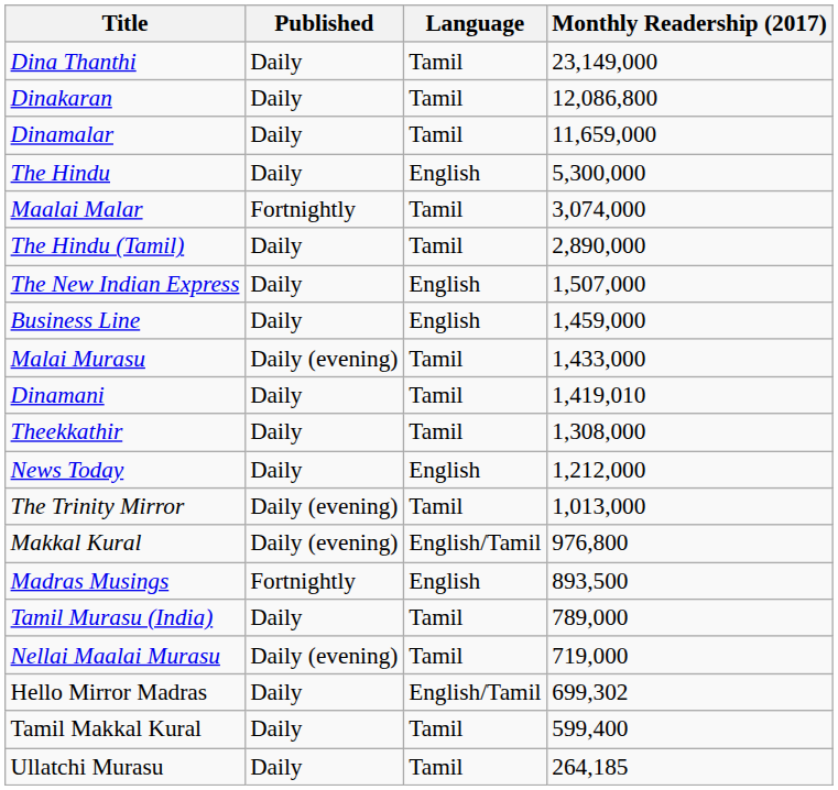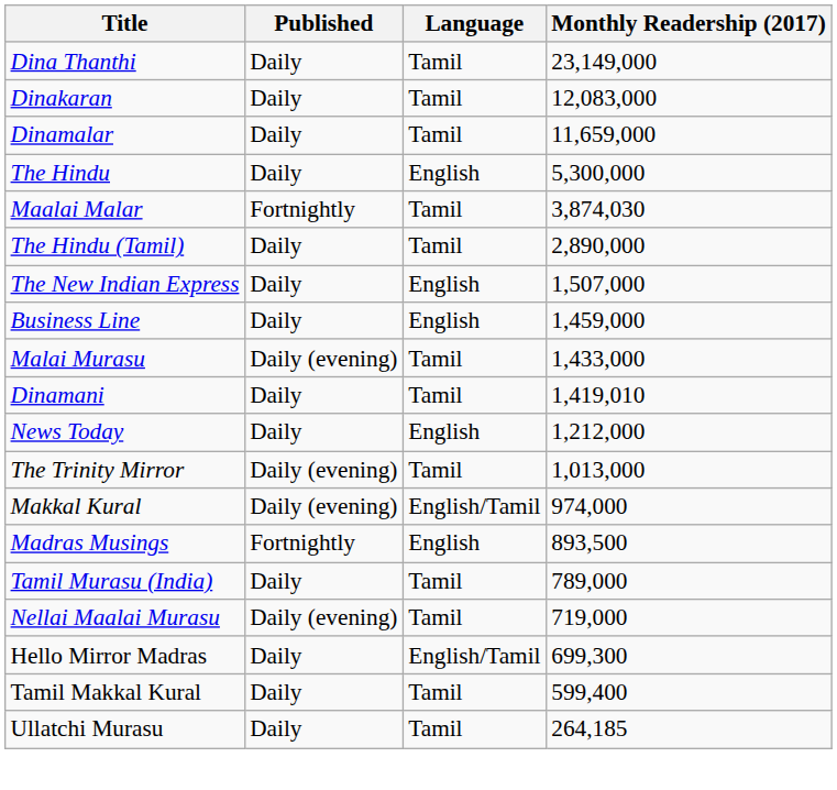 <table class="wikitable sortable">
 <tr>
 <th>Title</th>
 <th>Published</th>
 <th>Language</th>
 <th>Monthly Readership (2017)</th>
 </tr>
 <tr>
 <td><em><a href='#'>Dina Thanthi</a></em></td>
 <td>Daily</td>
 <td>Tamil</td>
 <td>23,149,000</td>
 </tr>
 <tr>
 <td><em><a href='#'>Dinakaran</a></em></td>
 <td>Daily</td>
 <td>Tamil</td>
-<td>12,086,800</td>
+<td>12,083,000</td>
 </tr>
 <tr>
 <td><em><a href='#'>Dinamalar</a></em></td>
 <td>Daily</td>
 <td>Tamil</td>
 <td>11,659,000</td>
 </tr>
 <tr>
 <td><em><a href='#'>The Hindu</a></em></td>
 <td>Daily</td>
 <td>English</td>
 <td>5,300,000</td>
 </tr>
 <tr>
 <td><em><a href='#'>Maalai Malar</a></em></td>
 <td>Fortnightly</td>
 <td>Tamil</td>
-<td>3,074,000</td>
+<td>3,874,030</td>
 </tr>
 <tr>
 <td><em><a href='#'>The Hindu (Tamil)</a></em></td>
 <td>Daily</td>
 <td>Tamil</td>
 <td>2,890,000</td>
 </tr>
 <tr>
 <td><em><a href='#'>The New Indian Express</a></em></td>
 <td>Daily</td>
 <td>English</td>
 <td>1,507,000</td>
 </tr>
 <tr>
 <td><em><a href='#'>Business Line</a></em></td>
 <td>Daily</td>
 <td>English</td>
 <td>1,459,000</td>
 </tr>
 <tr>
 <td><em><a href='#'>Malai Murasu</a></em></td>
 <td>Daily (evening)</td>
 <td>Tamil</td>
 <td>1,433,000</td>
 </tr>
 <tr>
 <td><em><a href='#'>Dinamani</a></em></td>
 <td>Daily</td>
 <td>Tamil</td>
 <td>1,419,010</td>
 </tr>
 <tr>
-<td><em><a href='#'>Theekkathir</a></em></td>
-<td>Daily</td>
-<td>Tamil</td>
-<td>1,308,000</td>
-</tr>
-<tr>
 <td><em><a href='#'>News Today</a></em></td>
 <td>Daily</td>
 <td>English</td>
 <td>1,212,000</td>
 </tr>
 <tr>
 <td><em>The Trinity Mirror</em></td>
 <td>Daily (evening)</td>
 <td>Tamil</td>
 <td>1,013,000</td>
 </tr>
 <tr>
 <td><em>Makkal Kural</em></td>
 <td>Daily (evening)</td>
 <td>English/Tamil</td>
-<td>976,800</td>
+<td>974,000</td>
 </tr>
 <tr>
 <td><em><a href='#'>Madras Musings</a></em></td>
 <td>Fortnightly</td>
 <td>English</td>
 <td>893,500</td>
 </tr>
 <tr>
 <td><em><a href='#'>Tamil Murasu (India)</a></em></td>
 <td>Daily</td>
 <td>Tamil</td>
 <td>789,000</td>
 </tr>
 <tr>
 <td><em><a href='#'>Nellai Maalai Murasu</a></em></td>
 <td>Daily (evening)</td>
 <td>Tamil</td>
 <td>719,000</td>
 </tr>
 <tr>
 <td>Hello Mirror Madras</td>
 <td>Daily</td>
 <td>English/Tamil</td>
-<td>699,302</td>
+<td>699,300</td>
 </tr>
 <tr>
 <td>Tamil Makkal Kural</td>
 <td>Daily</td>
 <td>Tamil</td>
 <td>599,400</td>
 </tr>
 <tr>
 <td>Ullatchi Murasu</td>
 <td>Daily</td>
 <td>Tamil</td>
 <td>264,185</td>
 </tr>
 </table>
